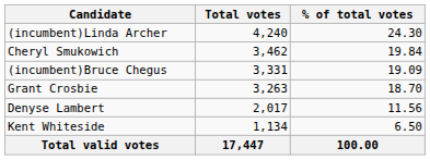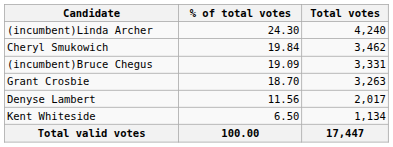 <table class="wikitable" width="475">
 <tr>
 <th align="left">Candidate</th>
+<th align="right">% of total votes</th>
 <th align="right">Total votes</th>
-<th align="right">% of total votes</th>
 </tr>
 <tr>
 <td align="left">(incumbent)Linda Archer</td>
+<td align="right">24.30</td>
 <td align="right">4,240</td>
-<td align="right">24.30</td>
 </tr>
 <tr>
 <td align="left">Cheryl Smukowich</td>
+<td align="right">19.84</td>
 <td align="right">3,462</td>
-<td align="right">19.84</td>
 </tr>
 <tr>
 <td align="left">(incumbent)Bruce Chegus</td>
+<td align="right">19.09</td>
 <td align="right">3,331</td>
-<td align="right">19.09</td>
 </tr>
 <tr>
 <td align="left">Grant Crosbie</td>
+<td align="right">18.70</td>
 <td align="right">3,263</td>
-<td align="right">18.70</td>
 </tr>
 <tr>
 <td align="left">Denyse Lambert</td>
+<td align="right">11.56</td>
 <td align="right">2,017</td>
-<td align="right">11.56</td>
 </tr>
 <tr>
 <td align="left">Kent Whiteside</td>
+<td align="right">6.50</td>
 <td align="right">1,134</td>
-<td align="right">6.50</td>
 </tr>
 <tr bgcolor="#EEEEEE">
 <th align="left">Total valid votes</th>
+<th align="right">100.00</th>
 <th align="right">17,447</th>
-<th align="right">100.00</th>
 </tr>
 </table>
